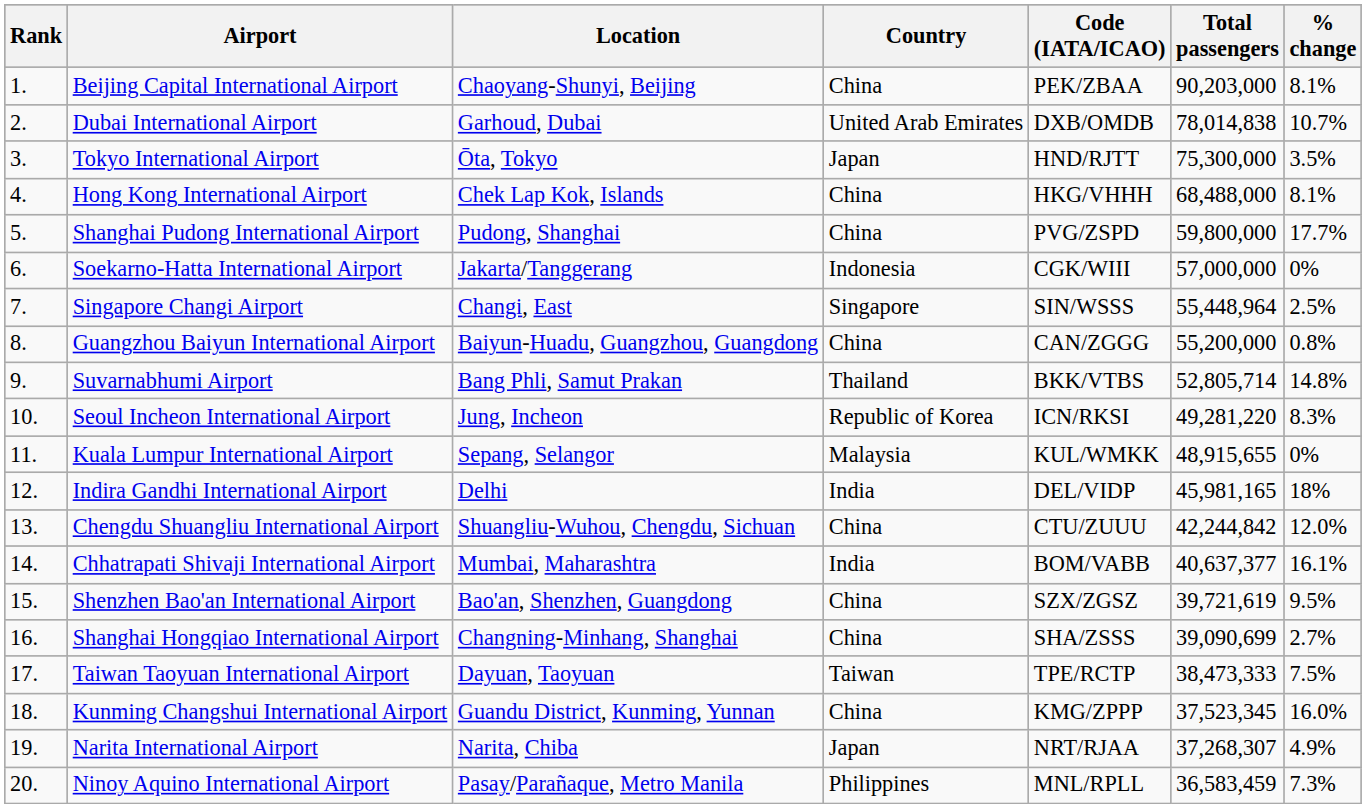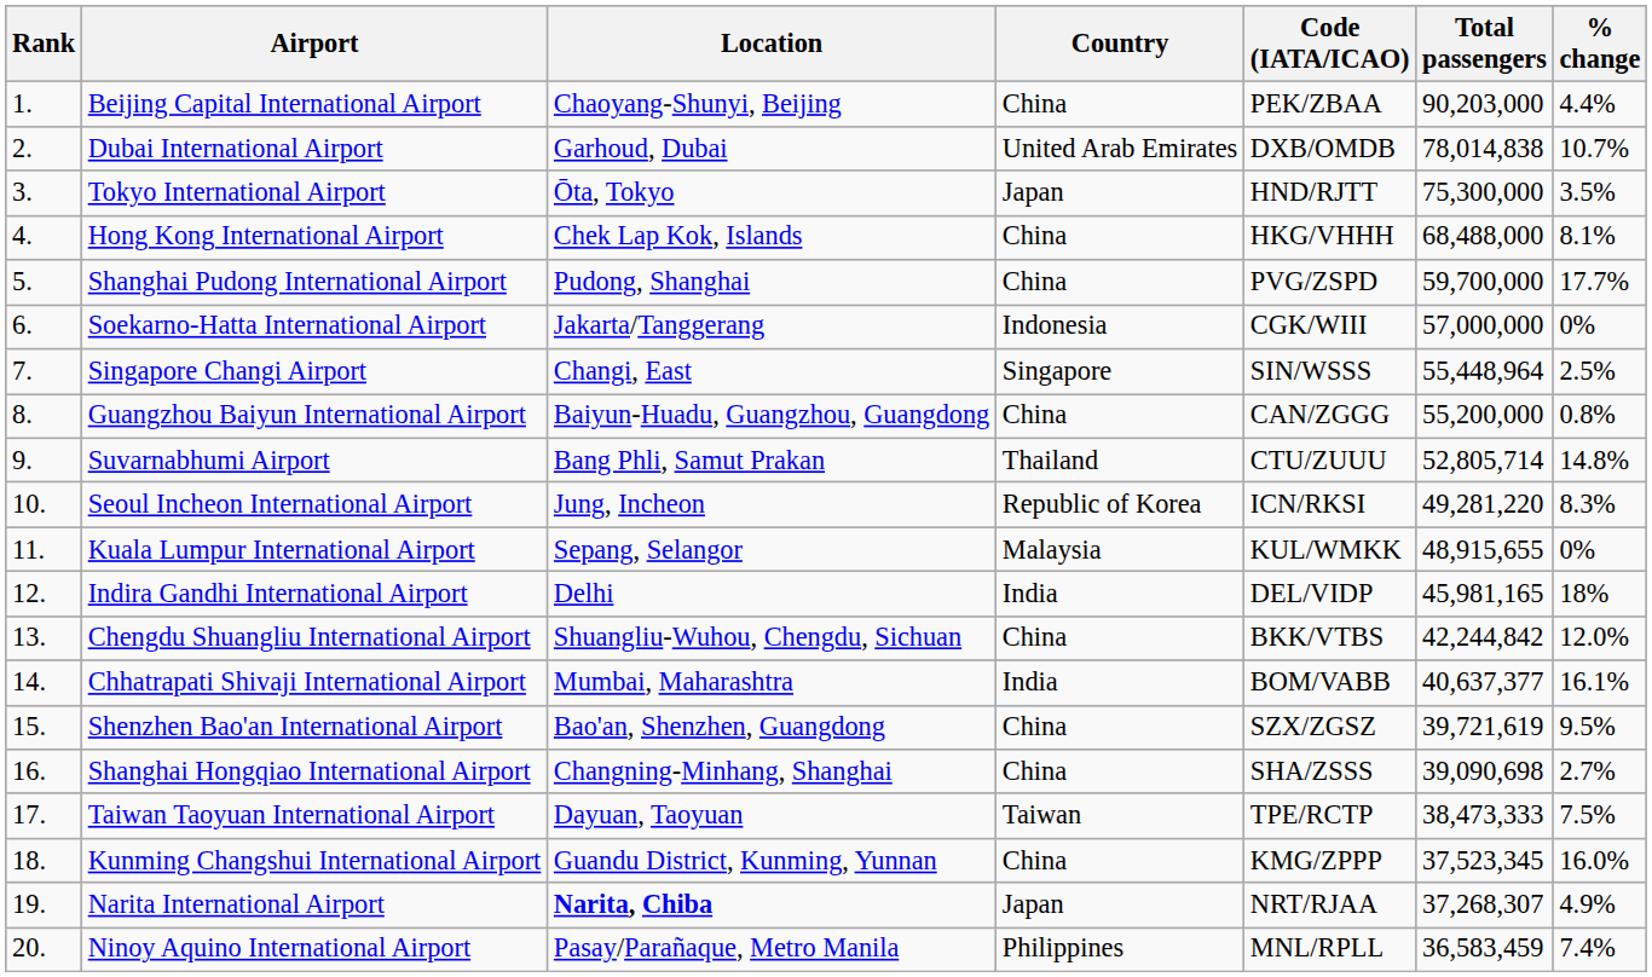 <table class="wikitable sortable" style="font-size: 85%" width= align=>
 <tr style="background:lightgrey;">
 <th>Rank</th>
 <th>Airport</th>
 <th>Location</th>
 <th>Country</th>
 <th>Code<br>(IATA/ICAO)</th>
 <th>Total<br>passengers</th>
 <th>%<br>change</th>
 </tr>
 <tr>
 <td>1.</td>
 <td> <a href='#'>Beijing Capital International Airport</a></td>
 <td><a href='#'>Chaoyang</a>-<a href='#'>Shunyi</a>, <a href='#'>Beijing</a></td>
 <td>China</td>
 <td>PEK/ZBAA</td>
 <td>90,203,000</td>
-<td>8.1%</td>
+<td>4.4%</td>
 </tr>
 <tr>
 <td>2.</td>
 <td> <a href='#'>Dubai International Airport</a></td>
 <td><a href='#'>Garhoud</a>, <a href='#'>Dubai</a></td>
 <td>United Arab Emirates</td>
 <td>DXB/OMDB</td>
 <td>78,014,838</td>
 <td>10.7%</td>
 </tr>
 <tr>
 <td>3.</td>
 <td> <a href='#'>Tokyo International Airport</a></td>
 <td><a href='#'>Ōta</a>, <a href='#'>Tokyo</a></td>
 <td>Japan</td>
 <td>HND/RJTT</td>
 <td>75,300,000</td>
 <td>3.5%</td>
 </tr>
 <tr>
 <td>4.</td>
 <td> <a href='#'>Hong Kong International Airport</a></td>
 <td><a href='#'>Chek Lap Kok</a>, <a href='#'>Islands</a></td>
 <td>China</td>
 <td>HKG/VHHH</td>
 <td>68,488,000</td>
 <td>8.1%</td>
 </tr>
 <tr>
 <td>5.</td>
 <td> <a href='#'>Shanghai Pudong International Airport</a></td>
 <td><a href='#'>Pudong</a>, <a href='#'>Shanghai</a></td>
 <td>China</td>
 <td>PVG/ZSPD</td>
-<td>59,800,000</td>
+<td>59,700,000</td>
 <td>17.7%</td>
 </tr>
 <tr>
 <td>6.</td>
 <td> <a href='#'>Soekarno-Hatta International Airport</a></td>
 <td><a href='#'>Jakarta</a>/<a href='#'>Tanggerang</a></td>
 <td>Indonesia</td>
 <td>CGK/WIII</td>
 <td>57,000,000</td>
 <td>0%</td>
 </tr>
 <tr>
 <td>7.</td>
 <td> <a href='#'>Singapore Changi Airport</a></td>
 <td><a href='#'>Changi</a>, <a href='#'>East</a></td>
 <td>Singapore</td>
 <td>SIN/WSSS</td>
 <td>55,448,964</td>
 <td>2.5%</td>
 </tr>
 <tr>
 <td>8.</td>
 <td> <a href='#'>Guangzhou Baiyun International Airport</a></td>
 <td><a href='#'>Baiyun</a>-<a href='#'>Huadu</a>, <a href='#'>Guangzhou</a>, <a href='#'>Guangdong</a></td>
 <td>China</td>
 <td>CAN/ZGGG</td>
 <td>55,200,000</td>
 <td>0.8%</td>
 </tr>
 <tr>
 <td>9.</td>
 <td> <a href='#'>Suvarnabhumi Airport</a></td>
 <td><a href='#'>Bang Phli</a>, <a href='#'>Samut Prakan</a></td>
 <td>Thailand</td>
-<td>BKK/VTBS</td>
+<td>CTU/ZUUU</td>
 <td>52,805,714</td>
 <td>14.8%</td>
 </tr>
 <tr>
 <td>10.</td>
 <td> <a href='#'>Seoul Incheon International Airport</a></td>
 <td><a href='#'>Jung</a>, <a href='#'>Incheon</a></td>
 <td>Republic of Korea</td>
 <td>ICN/RKSI</td>
 <td>49,281,220</td>
 <td>8.3%</td>
 </tr>
 <tr>
 <td>11.</td>
 <td> <a href='#'>Kuala Lumpur International Airport</a></td>
 <td><a href='#'>Sepang</a>, <a href='#'>Selangor</a></td>
 <td>Malaysia</td>
 <td>KUL/WMKK</td>
 <td>48,915,655</td>
 <td>0%</td>
 </tr>
 <tr>
 <td>12.</td>
 <td> <a href='#'>Indira Gandhi International Airport</a></td>
 <td><a href='#'>Delhi</a></td>
 <td>India</td>
 <td>DEL/VIDP</td>
 <td>45,981,165</td>
 <td>18%</td>
 </tr>
 <tr>
 <td>13.</td>
 <td> <a href='#'>Chengdu Shuangliu International Airport</a></td>
 <td><a href='#'>Shuangliu</a>-<a href='#'>Wuhou</a>, <a href='#'>Chengdu</a>, <a href='#'>Sichuan</a></td>
 <td>China</td>
-<td>CTU/ZUUU</td>
+<td>BKK/VTBS</td>
 <td>42,244,842</td>
 <td>12.0%</td>
 </tr>
 <tr>
 <td>14.</td>
 <td> <a href='#'>Chhatrapati Shivaji International Airport</a></td>
 <td><a href='#'>Mumbai</a>, <a href='#'>Maharashtra</a></td>
 <td>India</td>
 <td>BOM/VABB</td>
 <td>40,637,377</td>
 <td>16.1%</td>
 </tr>
 <tr>
 <td>15.</td>
 <td> <a href='#'>Shenzhen Bao'an International Airport</a></td>
 <td><a href='#'>Bao'an</a>, <a href='#'>Shenzhen</a>, <a href='#'>Guangdong</a></td>
 <td>China</td>
 <td>SZX/ZGSZ</td>
 <td>39,721,619</td>
 <td>9.5%</td>
 </tr>
 <tr>
 <td>16.</td>
 <td> <a href='#'>Shanghai Hongqiao International Airport</a></td>
 <td><a href='#'>Changning</a>-<a href='#'>Minhang</a>, <a href='#'>Shanghai</a></td>
 <td>China</td>
 <td>SHA/ZSSS</td>
-<td>39,090,699</td>
+<td>39,090,698</td>
 <td>2.7%</td>
 </tr>
 <tr>
 <td>17.</td>
 <td> <a href='#'>Taiwan Taoyuan International Airport</a></td>
 <td><a href='#'>Dayuan</a>, <a href='#'>Taoyuan</a></td>
 <td>Taiwan</td>
 <td>TPE/RCTP</td>
 <td>38,473,333</td>
 <td>7.5%</td>
 </tr>
 <tr>
 <td>18.</td>
 <td> <a href='#'>Kunming Changshui International Airport</a></td>
 <td><a href='#'>Guandu District</a>, <a href='#'>Kunming</a>, <a href='#'>Yunnan</a></td>
 <td>China</td>
 <td>KMG/ZPPP</td>
 <td>37,523,345</td>
 <td>16.0%</td>
 </tr>
 <tr>
 <td>19.</td>
 <td> <a href='#'>Narita International Airport</a></td>
-<td><a href='#'>Narita</a>, <a href='#'>Chiba</a></td>
+<td><strong><a href='#'>Narita</a>, <a href='#'>Chiba</a></strong></td>
 <td>Japan</td>
 <td>NRT/RJAA</td>
 <td>37,268,307</td>
 <td>4.9%</td>
 </tr>
 <tr>
 <td>20.</td>
 <td> <a href='#'>Ninoy Aquino International Airport</a></td>
 <td><a href='#'>Pasay</a>/<a href='#'>Parañaque</a>, <a href='#'>Metro Manila</a></td>
 <td>Philippines</td>
 <td>MNL/RPLL</td>
 <td>36,583,459</td>
-<td>7.3%</td>
+<td>7.4%</td>
 </tr>
 </table>
